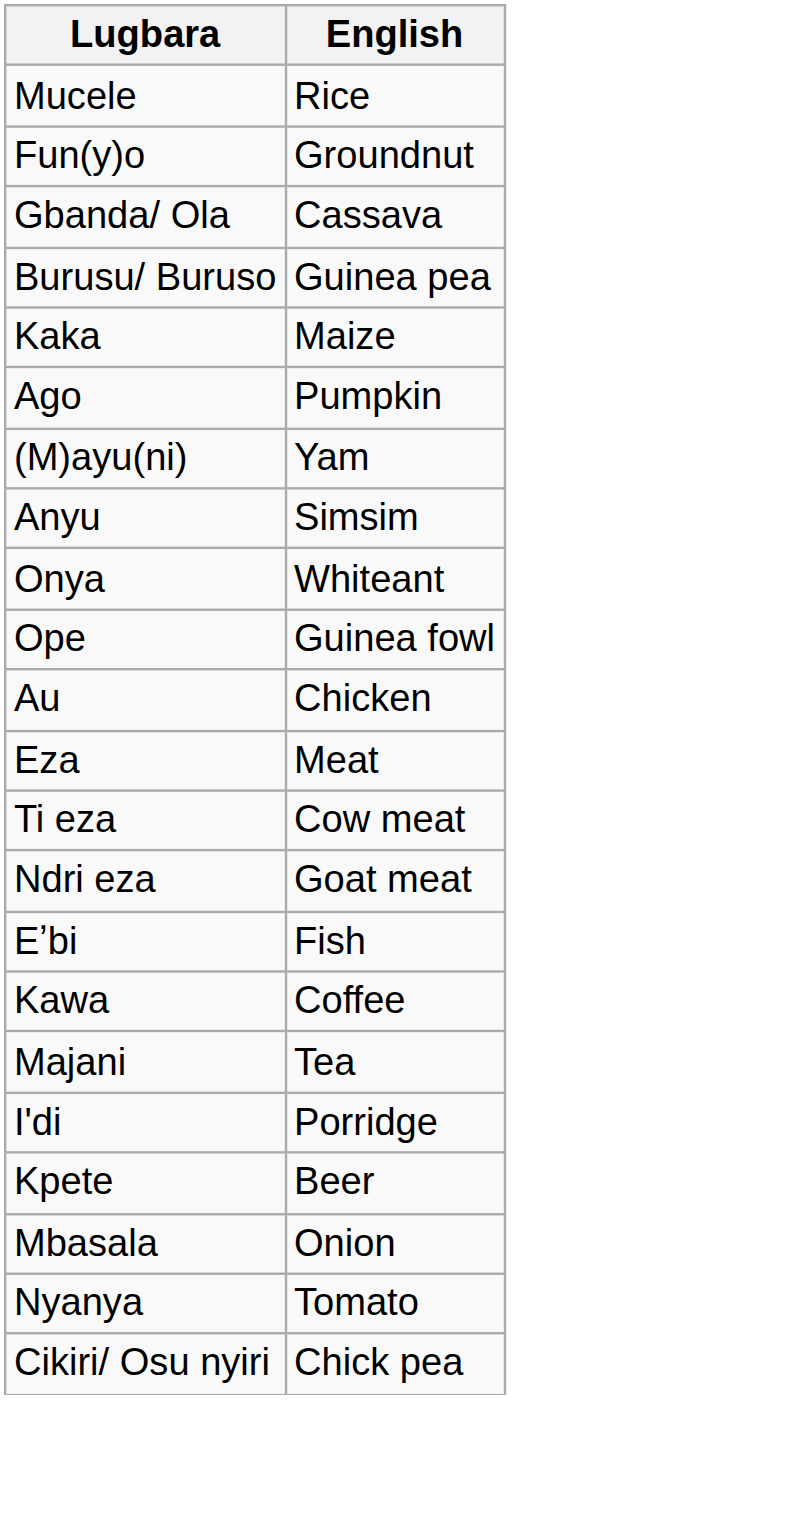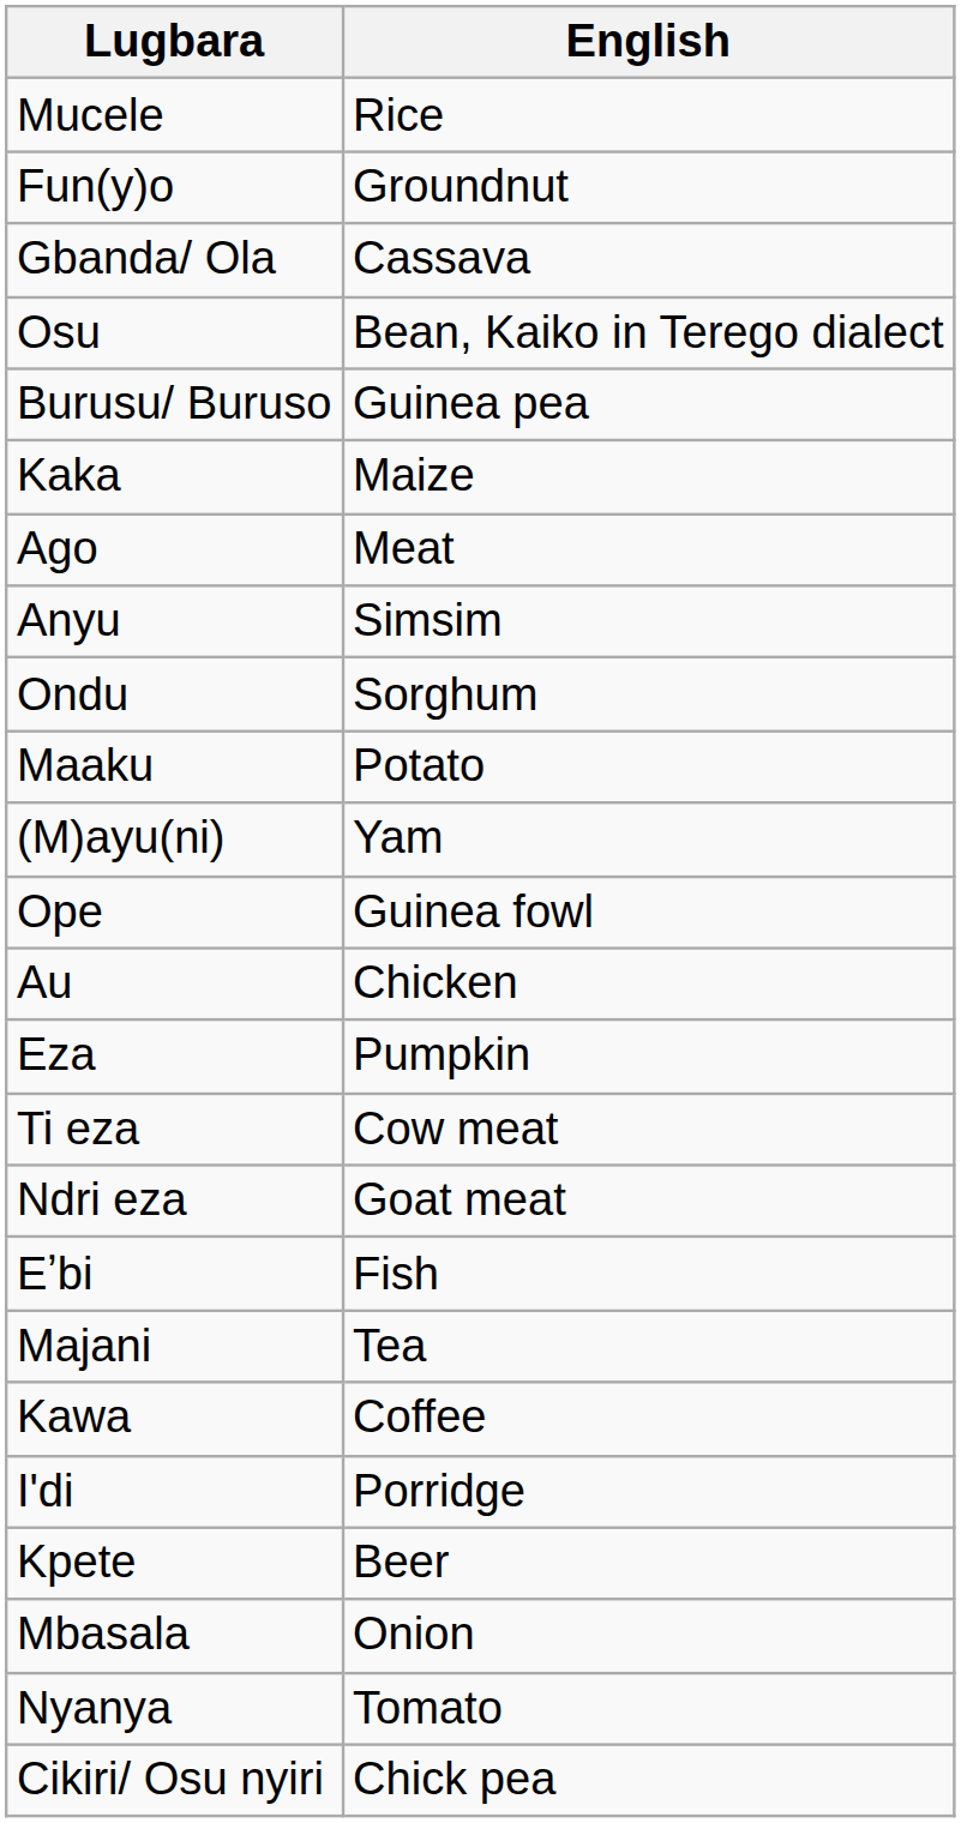 <table Class="wikitable">
 <tr>
 <th>Lugbara</th>
 <th>English</th>
 </tr>
 <tr>
 <td>Mucele</td>
 <td>Rice</td>
 </tr>
 <tr>
 <td>Fun(y)o</td>
 <td>Groundnut</td>
 </tr>
 <tr>
 <td>Gbanda/ Ola</td>
 <td>Cassava</td>
 </tr>
 <tr>
+<td>Osu</td>
+<td>Bean, Kaiko in Terego dialect</td>
+</tr>
+<tr>
 <td>Burusu/ Buruso</td>
 <td>Guinea pea</td>
 </tr>
 <tr>
 <td>Kaka</td>
 <td>Maize</td>
 </tr>
 <tr>
 <td>Ago</td>
-<td>Pumpkin</td>
-</tr>
-<tr>
-<td>(M)ayu(ni)</td>
-<td>Yam</td>
+<td>Meat</td>
 </tr>
 <tr>
 <td>Anyu</td>
 <td>Simsim</td>
 </tr>
 <tr>
-<td>Onya</td>
-<td>Whiteant</td>
+<td>Ondu</td>
+<td>Sorghum</td>
+</tr>
+<tr>
+<td>Maaku</td>
+<td>Potato</td>
+</tr>
+<tr>
+<td>(M)ayu(ni)</td>
+<td>Yam</td>
 </tr>
 <tr>
 <td>Ope</td>
 <td>Guinea fowl</td>
 </tr>
 <tr>
 <td>Au</td>
 <td>Chicken</td>
 </tr>
 <tr>
 <td>Eza</td>
-<td>Meat</td>
+<td>Pumpkin</td>
 </tr>
 <tr>
 <td>Ti eza</td>
 <td>Cow meat</td>
 </tr>
 <tr>
 <td>Ndri eza</td>
 <td>Goat meat</td>
 </tr>
 <tr>
 <td>Eʼbi</td>
 <td>Fish</td>
 </tr>
 <tr>
+<td>Majani</td>
+<td>Tea</td>
+</tr>
+<tr>
 <td>Kawa</td>
 <td>Coffee</td>
-</tr>
-<tr>
-<td>Majani</td>
-<td>Tea</td>
 </tr>
 <tr>
 <td>I'di</td>
 <td>Porridge</td>
 </tr>
 <tr>
 <td>Kpete</td>
 <td>Beer</td>
 </tr>
 <tr>
 <td>Mbasala</td>
 <td>Onion</td>
 </tr>
 <tr>
 <td>Nyanya</td>
 <td>Tomato</td>
 </tr>
 <tr>
 <td>Cikiri/ Osu nyiri</td>
 <td>Chick pea</td>
 </tr>
 </table>
